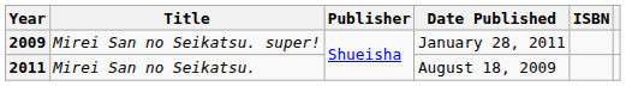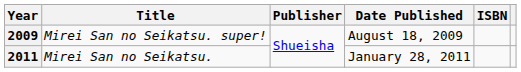 <table class="wikitable sortable plainrowheaders">
 <tr>
 <th scope="col">Year</th>
 <th scope="col">Title</th>
 <th scope="col">Publisher</th>
 <th scope="col">Date Published</th>
 <th scope="col">ISBN</th>
 <th scope="col" class="unsortable"></th>
 </tr>
 <tr>
 <th scope="row">2009</th>
 <td><em>Mirei San no Seikatsu. super!</em></td>
 <td rowspan="2"><a href='#'>Shueisha</a></td>
-<td>January 28, 2011</td>
+<td>August 18, 2009</td>
 <td></td>
 <td style="text-align:center"></td>
 </tr>
 <tr>
 <th scope="row">2011</th>
 <td><em>Mirei San no Seikatsu.</em></td>
-<td>August 18, 2009</td>
+<td>January 28, 2011</td>
 <td></td>
 <td style="text-align:center"></td>
 </tr>
 </table>
